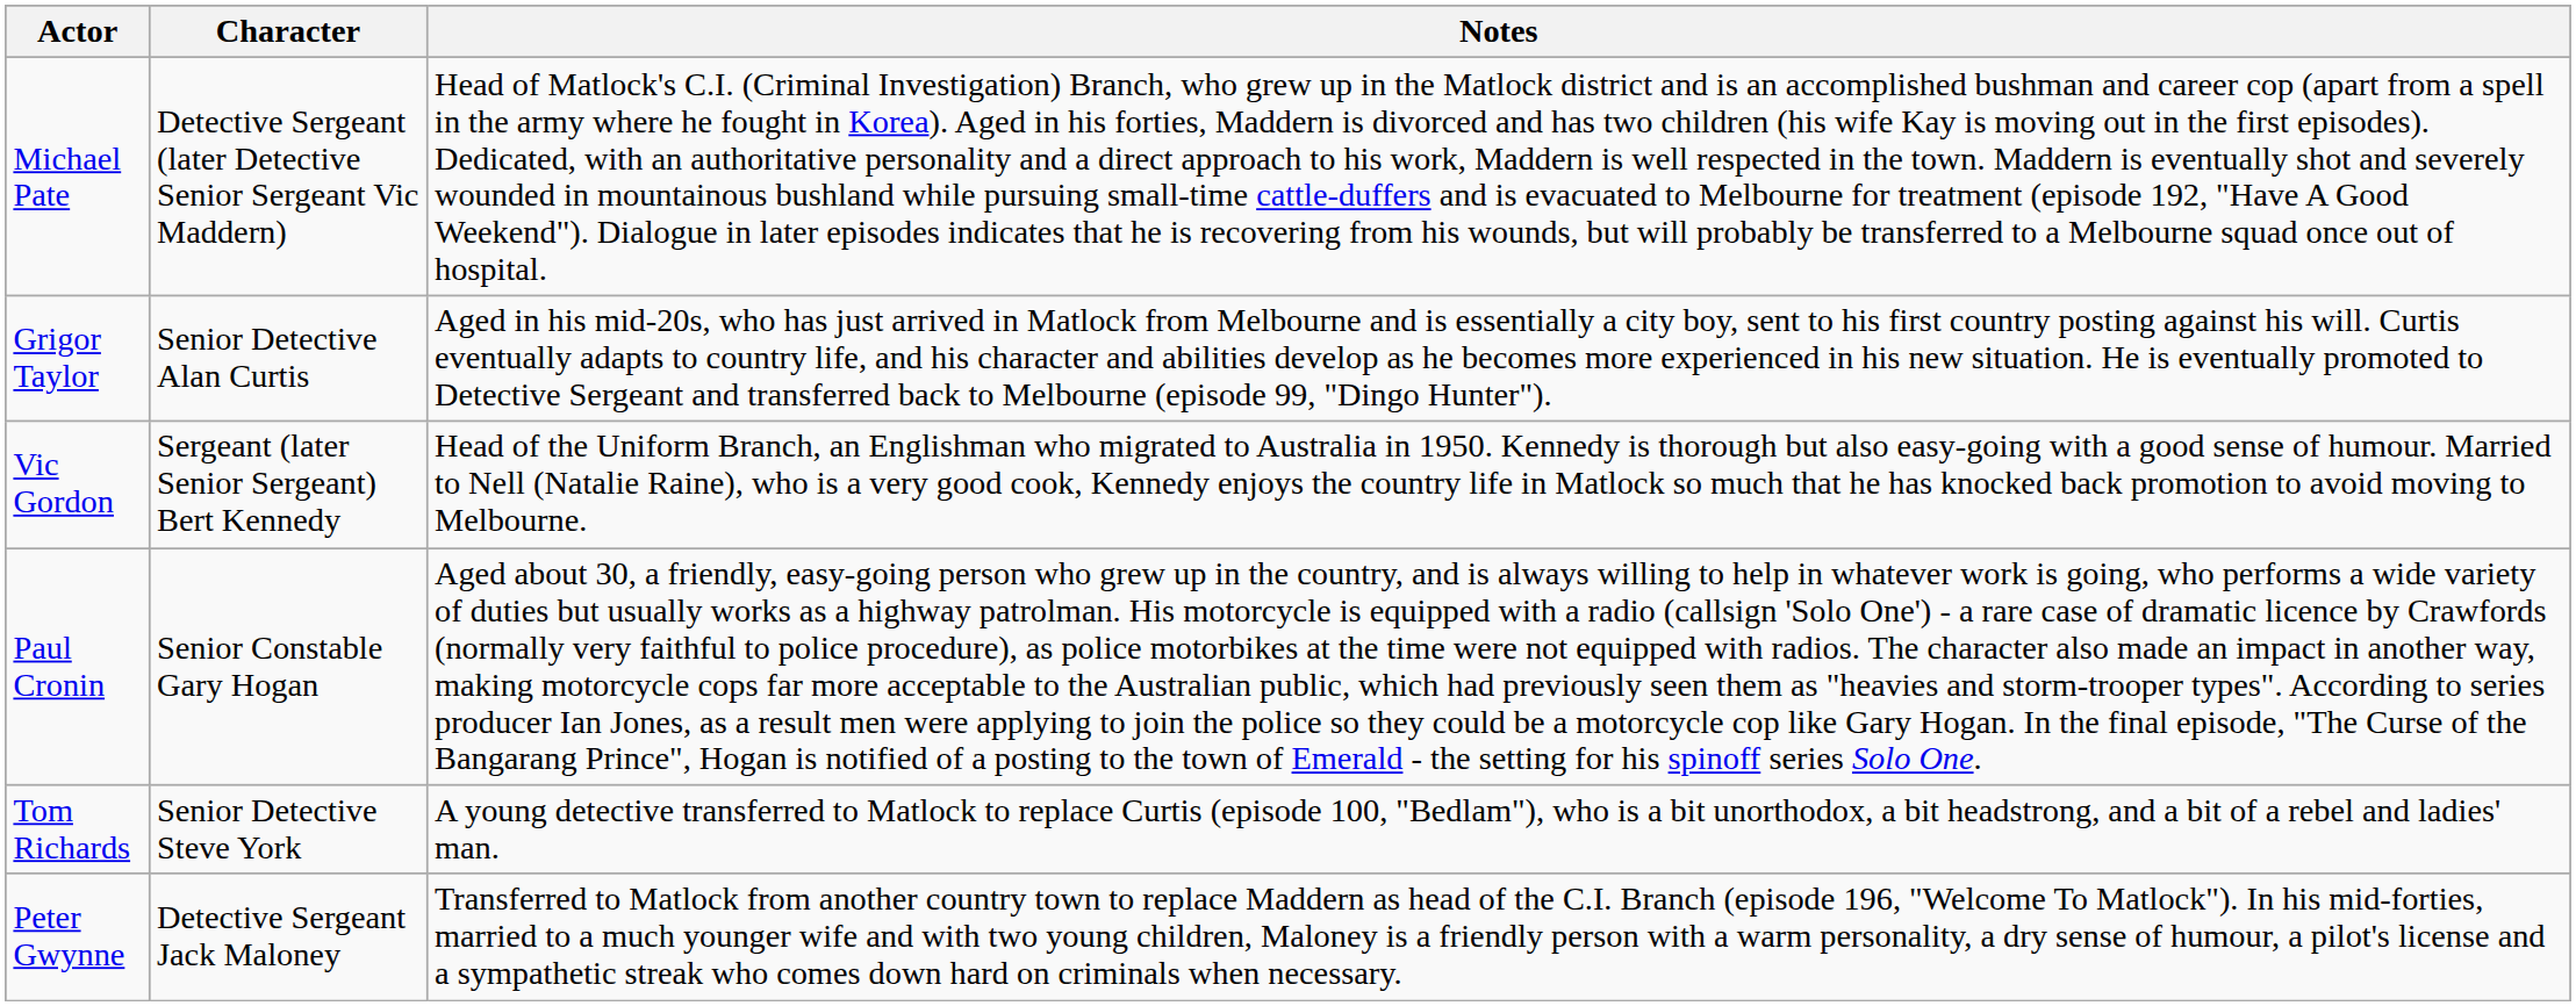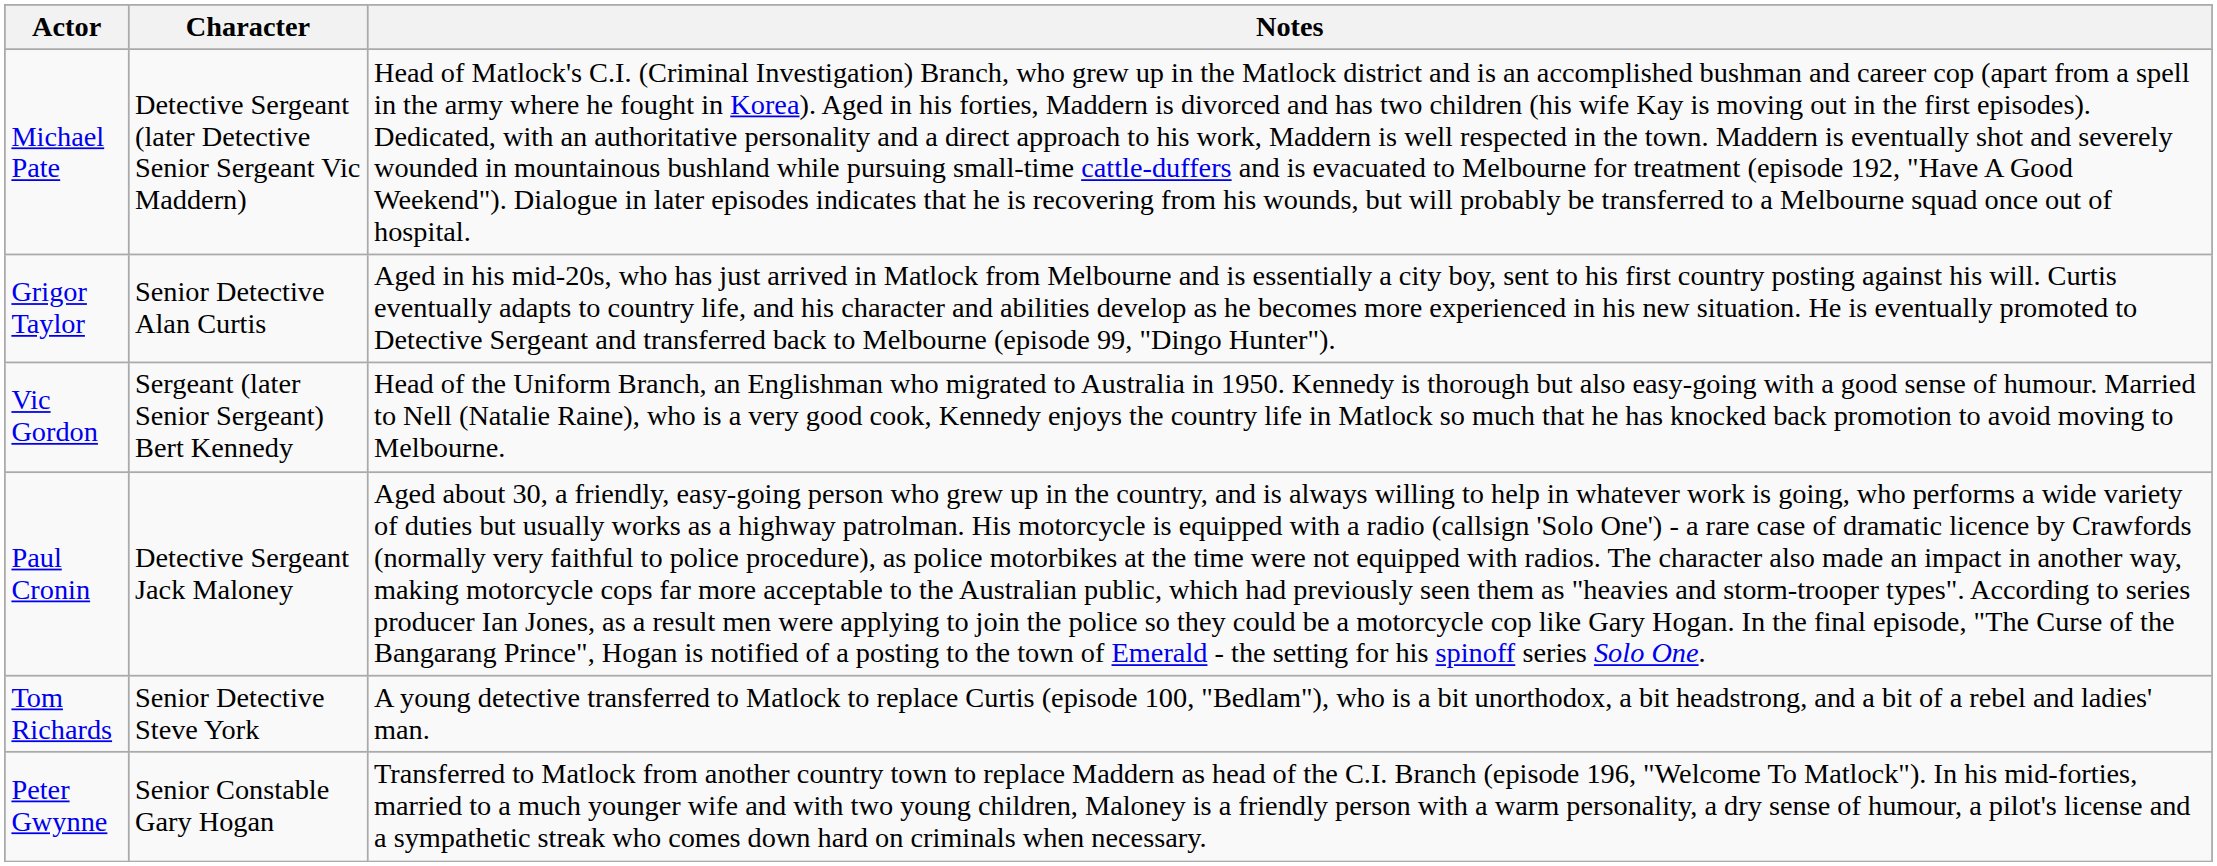 <table class= "wikitable">
 <tr>
 <th>Actor</th>
 <th>Character</th>
 <th>Notes</th>
 </tr>
 <tr>
 <td><a href='#'>Michael Pate</a></td>
 <td>Detective Sergeant (later Detective Senior Sergeant Vic Maddern)</td>
 <td>Head of Matlock's C.I. (Criminal Investigation) Branch, who grew up in the Matlock district and is an accomplished bushman and career cop (apart from a spell in the army where he fought in <a href='#'>Korea</a>). Aged in his forties, Maddern is divorced and has two children (his wife Kay is moving out in the first episodes). Dedicated, with an authoritative personality and a direct approach to his work, Maddern is well respected in the town. Maddern is eventually shot and severely wounded in mountainous bushland while pursuing small-time <a href='#'>cattle-duffers</a> and is evacuated to Melbourne for treatment (episode 192, "Have A Good Weekend"). Dialogue in later episodes indicates that he is recovering from his wounds, but will probably be transferred to a Melbourne squad once out of hospital.</td>
 </tr>
 <tr>
 <td><a href='#'>Grigor Taylor</a></td>
 <td>Senior Detective Alan Curtis</td>
 <td>Aged in his mid-20s, who has just arrived in Matlock from Melbourne and is essentially a city boy, sent to his first country posting against his will. Curtis eventually adapts to country life, and his character and abilities develop as he becomes more experienced in his new situation. He is eventually promoted to Detective Sergeant and transferred back to Melbourne (episode 99, "Dingo Hunter").</td>
 </tr>
 <tr>
 <td><a href='#'>Vic Gordon</a></td>
 <td>Sergeant (later Senior Sergeant) Bert Kennedy</td>
 <td>Head of the Uniform Branch, an Englishman who migrated to Australia in 1950. Kennedy is thorough but also easy-going with a good sense of humour. Married to Nell (Natalie Raine), who is a very good cook, Kennedy enjoys the country life in Matlock so much that he has knocked back promotion to avoid moving to Melbourne.</td>
 </tr>
 <tr>
 <td><a href='#'>Paul Cronin</a></td>
-<td>Senior Constable Gary Hogan</td>
+<td>Detective Sergeant Jack Maloney</td>
 <td>Aged about 30, a friendly, easy-going person who grew up in the country, and is always willing to help in whatever work is going, who performs a wide variety of duties but usually works as a highway patrolman. His motorcycle is equipped with a radio (callsign 'Solo One') - a rare case of dramatic licence by Crawfords (normally very faithful to police procedure), as police motorbikes at the time were not equipped with radios. The character also made an impact in another way, making motorcycle cops far more acceptable to the Australian public, which had previously seen them as "heavies and storm-trooper types". According to series producer Ian Jones, as a result men were applying to join the police so they could be a motorcycle cop like Gary Hogan. In the final episode, "The Curse of the Bangarang Prince", Hogan is notified of a posting to the town of <a href='#'>Emerald</a> - the setting for his <a href='#'>spinoff</a> series <em><a href='#'>Solo One</a></em>.</td>
 </tr>
 <tr>
 <td><a href='#'>Tom Richards</a></td>
 <td>Senior Detective Steve York</td>
 <td>A young detective transferred to Matlock to replace Curtis (episode 100, "Bedlam"), who is a bit unorthodox, a bit headstrong, and a bit of a rebel and ladies' man.</td>
 </tr>
 <tr>
 <td><a href='#'>Peter Gwynne</a></td>
-<td>Detective Sergeant Jack Maloney</td>
+<td>Senior Constable Gary Hogan</td>
 <td>Transferred to Matlock from another country town to replace Maddern as head of the C.I. Branch (episode 196, "Welcome To Matlock"). In his mid-forties, married to a much younger wife and with two young children, Maloney is a friendly person with a warm personality, a dry sense of humour, a pilot's license and a sympathetic streak who comes down hard on criminals when necessary.</td>
 </tr>
 </table>
